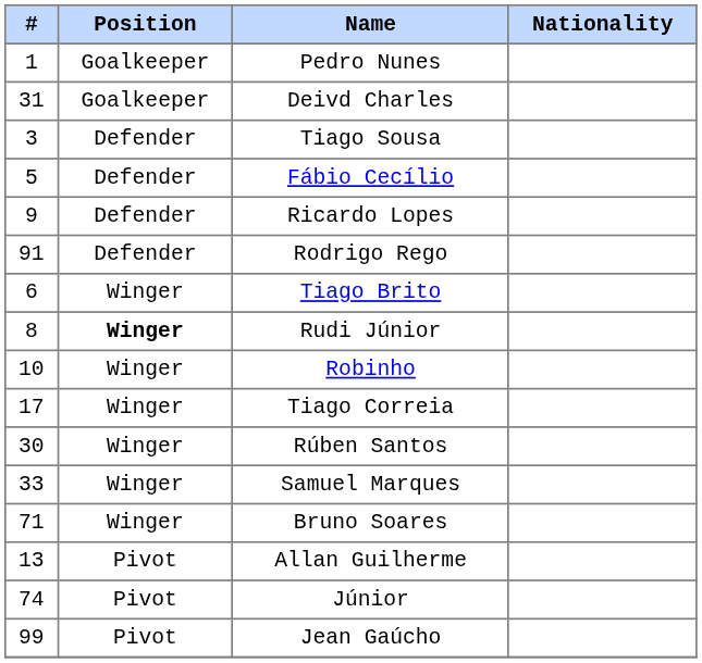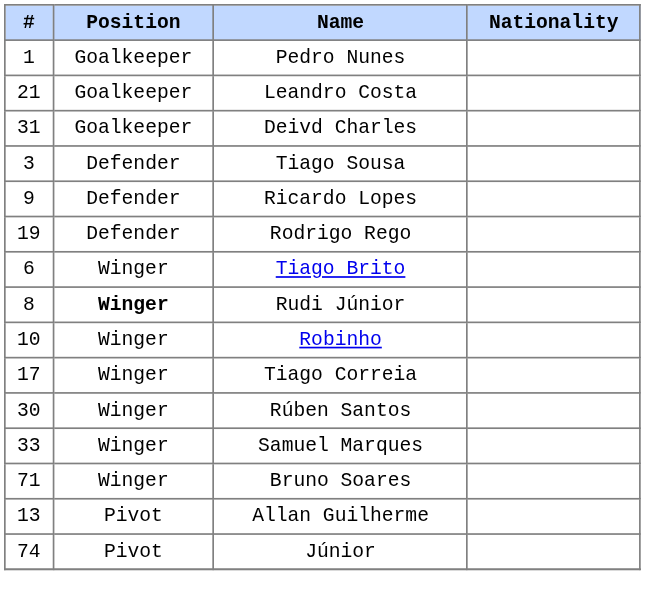 <table border=1 style="border-collapse:collapse; font-size:90%;" cellpadding=3 cellspacing=0 width=30%>
 <tr bgcolor=#C1D8FF>
 <th width=2%>#</th>
 <th width=5%>Position</th>
 <th width=20%>Name</th>
 <th width=5%>Nationality</th>
 </tr>
 <tr align=center>
 <td>1</td>
 <td>Goalkeeper</td>
 <td>Pedro Nunes</td>
+<td></td>
+</tr>
+<tr align=center>
+<td>21</td>
+<td>Goalkeeper</td>
+<td>Leandro Costa</td>
 <td></td>
 </tr>
 <tr align=center>
 <td>31</td>
 <td>Goalkeeper</td>
 <td>Deivd Charles</td>
 <td></td>
 </tr>
 <tr align=center>
 <td>3</td>
 <td>Defender</td>
 <td>Tiago Sousa</td>
 <td></td>
 </tr>
 <tr align=center>
-<td>5</td>
-<td>Defender</td>
-<td><a href='#'>Fábio Cecílio</a></td>
-<td></td>
-</tr>
-<tr align=center>
 <td>9</td>
 <td>Defender</td>
 <td>Ricardo Lopes</td>
 <td></td>
 </tr>
 <tr align=center>
-<td>91</td>
+<td>19</td>
 <td>Defender</td>
 <td>Rodrigo Rego</td>
 <td></td>
 </tr>
 <tr align=center>
 <td>6</td>
 <td>Winger</td>
 <td><a href='#'>Tiago Brito</a></td>
 <td></td>
 </tr>
 <tr align=center>
 <td>8</td>
 <td><strong>Winger</strong></td>
 <td>Rudi Júnior</td>
 <td></td>
 </tr>
 <tr align=center>
 <td>10</td>
 <td>Winger</td>
 <td><a href='#'>Robinho</a></td>
 <td></td>
 </tr>
 <tr align=center>
 <td>17</td>
 <td>Winger</td>
 <td>Tiago Correia</td>
 <td></td>
 </tr>
 <tr align=center>
 <td>30</td>
 <td>Winger</td>
 <td>Rúben Santos</td>
 <td></td>
 </tr>
 <tr align=center>
 <td>33</td>
 <td>Winger</td>
 <td>Samuel Marques</td>
 <td></td>
 </tr>
 <tr align=center>
 <td>71</td>
 <td>Winger</td>
 <td>Bruno Soares</td>
 <td></td>
 </tr>
 <tr align=center>
 <td>13</td>
 <td>Pivot</td>
 <td>Allan Guilherme</td>
 <td></td>
 </tr>
 <tr align=center>
 <td>74</td>
 <td>Pivot</td>
 <td>Júnior</td>
 <td></td>
 </tr>
 <tr align=center>
-<td>99</td>
-<td>Pivot</td>
-<td>Jean Gaúcho</td>
-<td></td>
-</tr>
-<tr align=center>
 </tr>
 </table>
